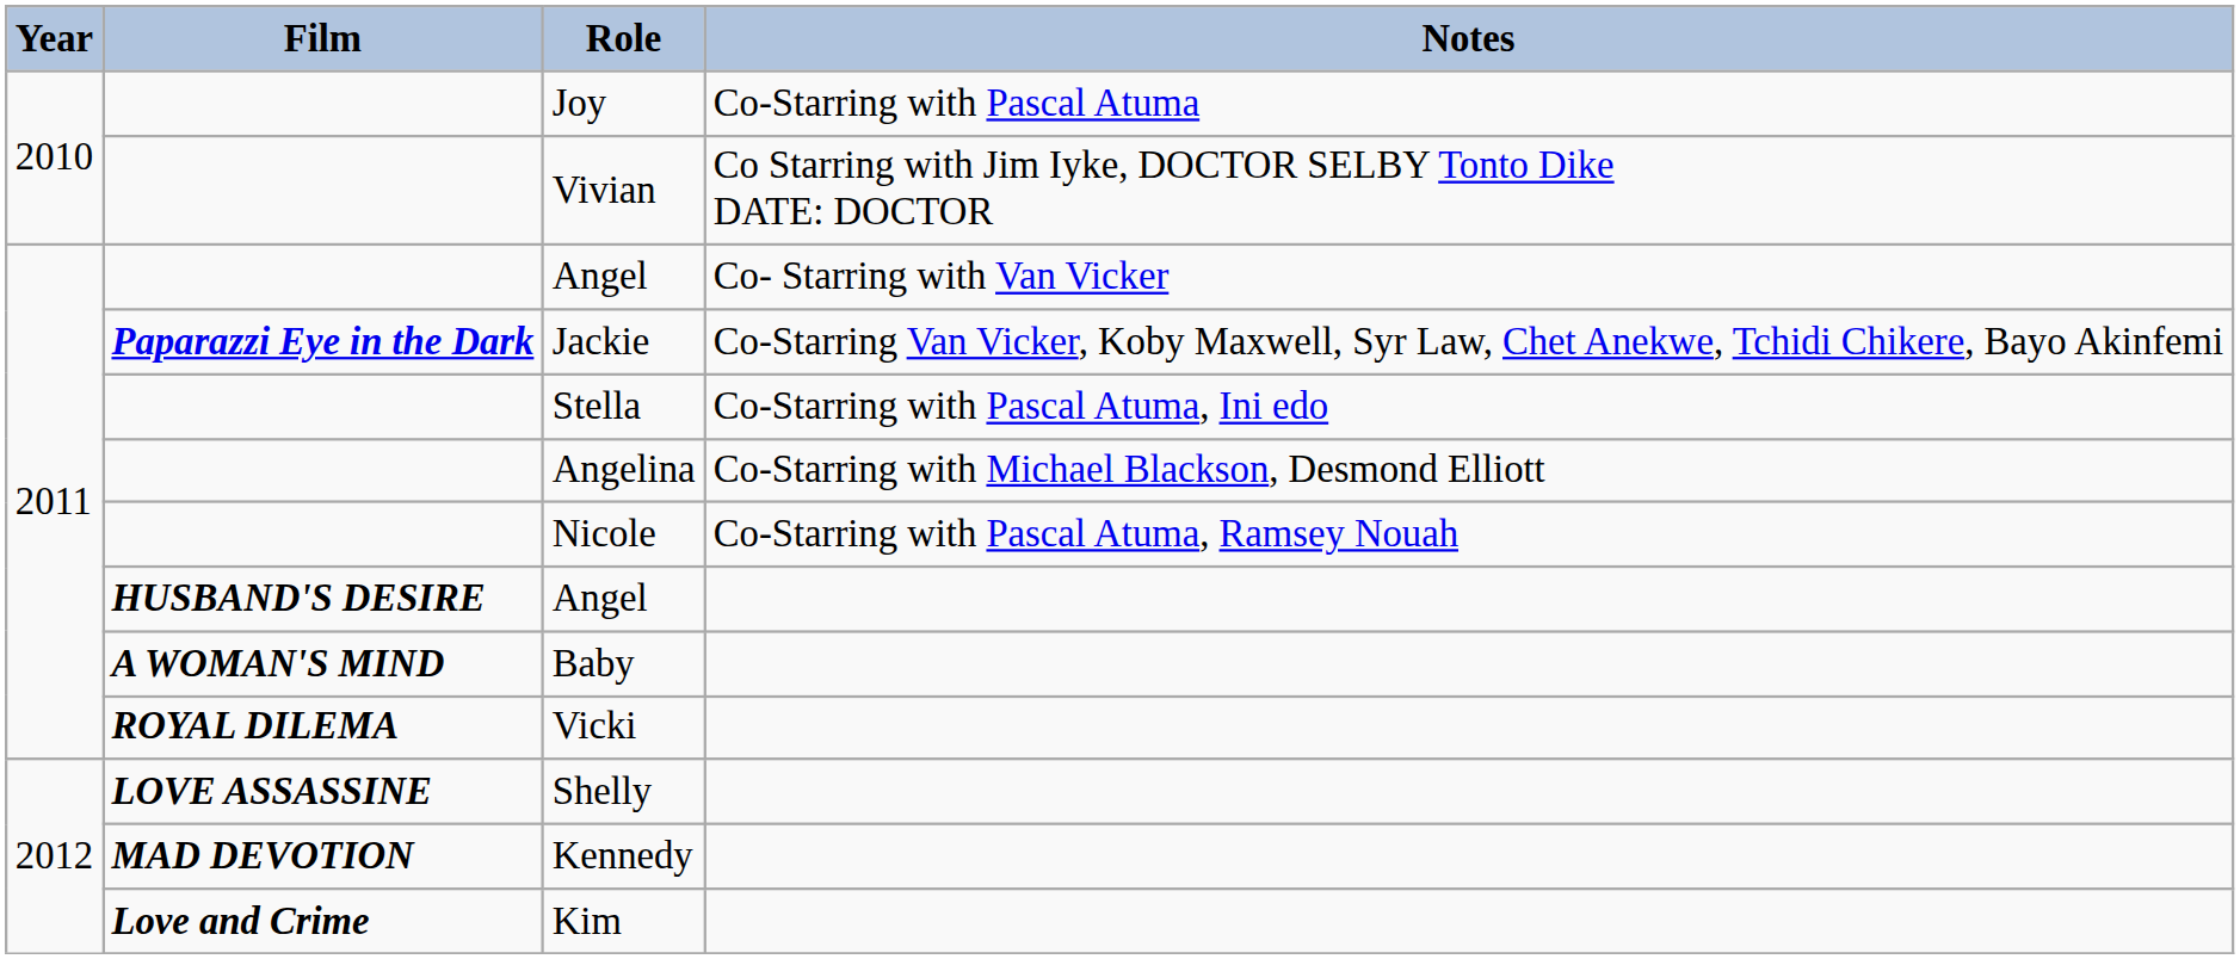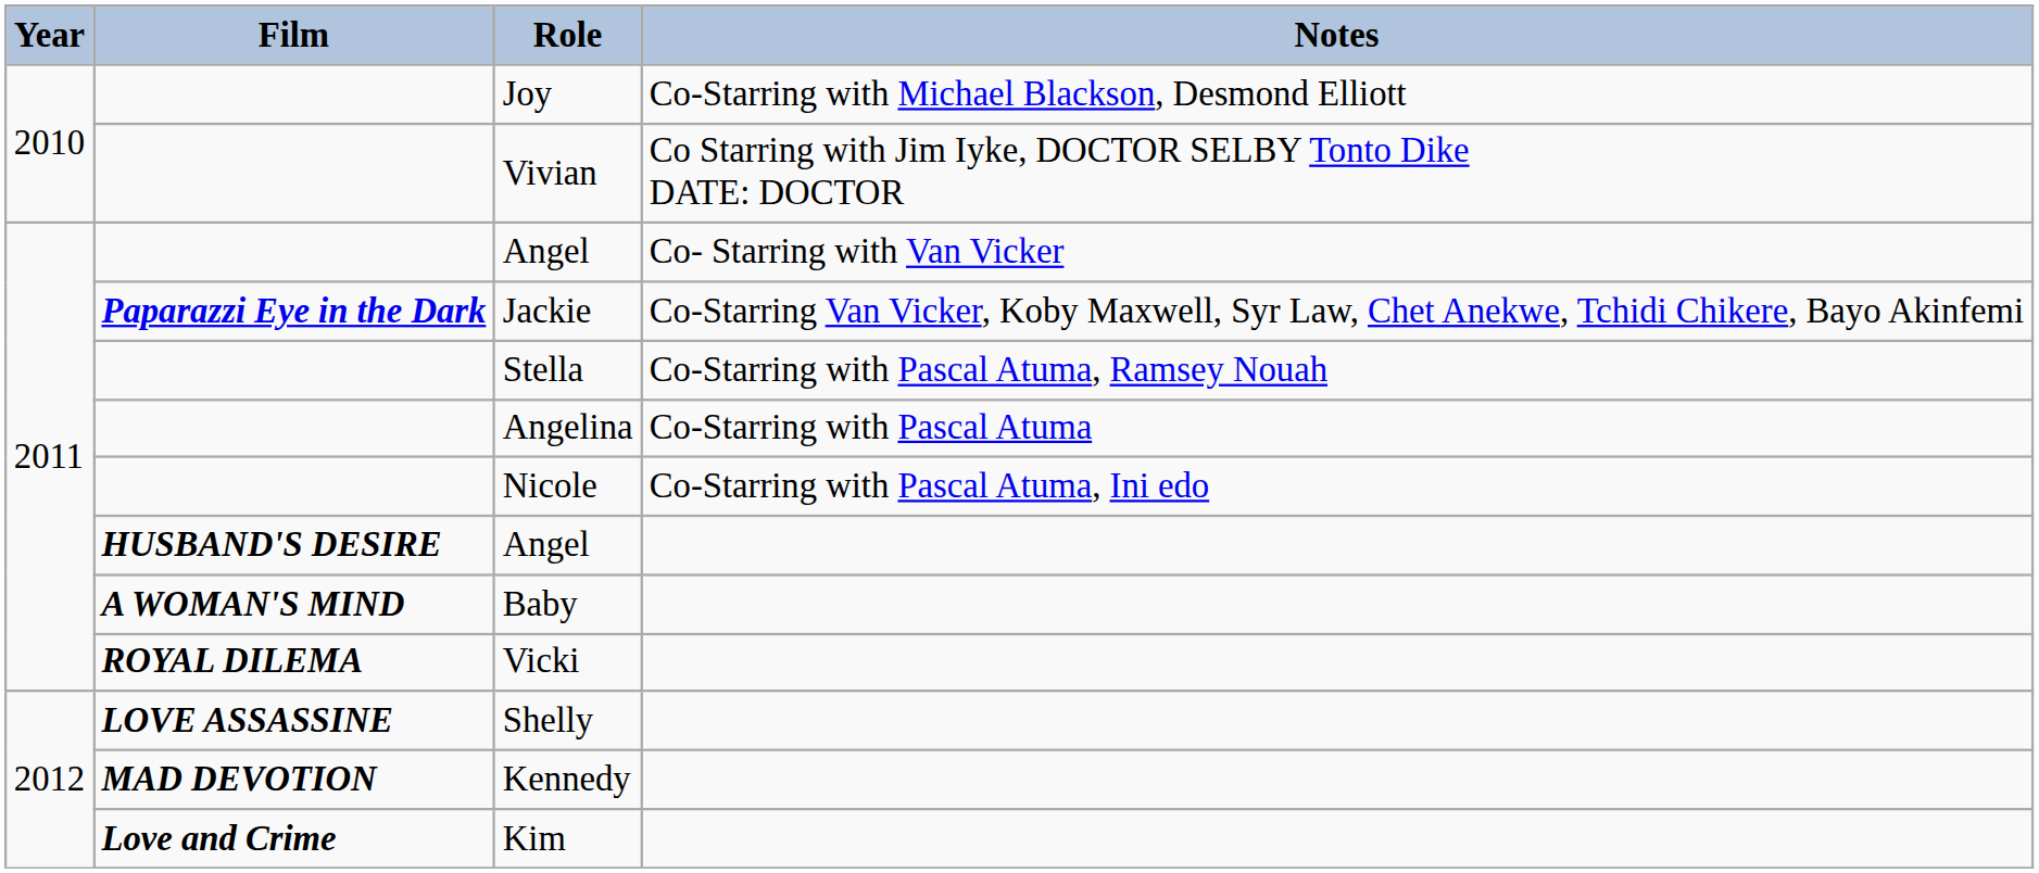 <table class="wikitable" style="font-size: 90%;" border="2 " cellpadding="4" background: #f9f9f0;>
 <tr align="center">
 <th style="background:#B0C4DE;">Year</th>
 <th style="background:#B0C4DE;">Film</th>
 <th style="background:#B0C4DE;">Role</th>
 <th style="background:#B0C4DE;">Notes</th>
 </tr>
 <tr>
 <td rowspan="2">2010</td>
 <td><strong><em></em></strong></td>
 <td>Joy</td>
-<td>Co-Starring with <a href='#'>Pascal Atuma</a></td>
+<td>Co-Starring with <a href='#'>Michael Blackson</a>, Desmond Elliott</td>
 </tr>
 <tr>
 <td><strong><em></em></strong></td>
 <td>Vivian</td>
 <td>Co Starring with Jim Iyke, DOCTOR SELBY  <a href='#'>Tonto Dike</a><br>DATE: DOCTOR</td>
 </tr>
 <tr>
 <td rowspan="8">2011</td>
 <td><strong><em></em></strong></td>
 <td>Angel</td>
 <td>Co- Starring with <a href='#'>Van Vicker</a></td>
 </tr>
 <tr>
 <td><strong><em><a href='#'>Paparazzi Eye in the Dark</a></em></strong></td>
 <td>Jackie</td>
 <td>Co-Starring <a href='#'>Van Vicker</a>, Koby Maxwell, Syr Law, <a href='#'>Chet Anekwe</a>, <a href='#'>Tchidi Chikere</a>, Bayo Akinfemi</td>
 </tr>
 <tr>
 <td><strong><em></em></strong></td>
 <td>Stella</td>
-<td>Co-Starring with <a href='#'>Pascal Atuma</a>, <a href='#'>Ini edo</a></td>
+<td>Co-Starring with <a href='#'>Pascal Atuma</a>, <a href='#'>Ramsey Nouah</a></td>
 </tr>
 <tr>
 <td><strong><em></em></strong></td>
 <td>Angelina</td>
-<td>Co-Starring with <a href='#'>Michael Blackson</a>, Desmond Elliott</td>
+<td>Co-Starring with <a href='#'>Pascal Atuma</a></td>
 </tr>
 <tr>
 <td><strong><em></em></strong></td>
 <td>Nicole</td>
-<td>Co-Starring with <a href='#'>Pascal Atuma</a>, <a href='#'>Ramsey Nouah</a></td>
+<td>Co-Starring with <a href='#'>Pascal Atuma</a>, <a href='#'>Ini edo</a></td>
 </tr>
 <tr>
 <td><strong><em>HUSBAND'S DESIRE</em></strong></td>
 <td>Angel</td>
 <td></td>
 </tr>
 <tr>
 <td><strong><em>A WOMAN'S MIND</em></strong></td>
 <td>Baby</td>
 <td></td>
 </tr>
 <tr>
 <td><strong><em>ROYAL DILEMA </em></strong></td>
 <td>Vicki</td>
 <td></td>
 </tr>
 <tr>
 <td rowspan="8">2012</td>
 <td><strong><em>LOVE ASSASSINE</em></strong></td>
 <td>Shelly</td>
 <td></td>
 </tr>
 <tr>
 <td><strong><em>MAD DEVOTION </em></strong></td>
 <td>Kennedy</td>
 <td></td>
 </tr>
 <tr>
 <td><strong><em>Love and Crime</em></strong></td>
 <td>Kim</td>
 <td></td>
 </tr>
 <tr>
 </tr>
 </table>
